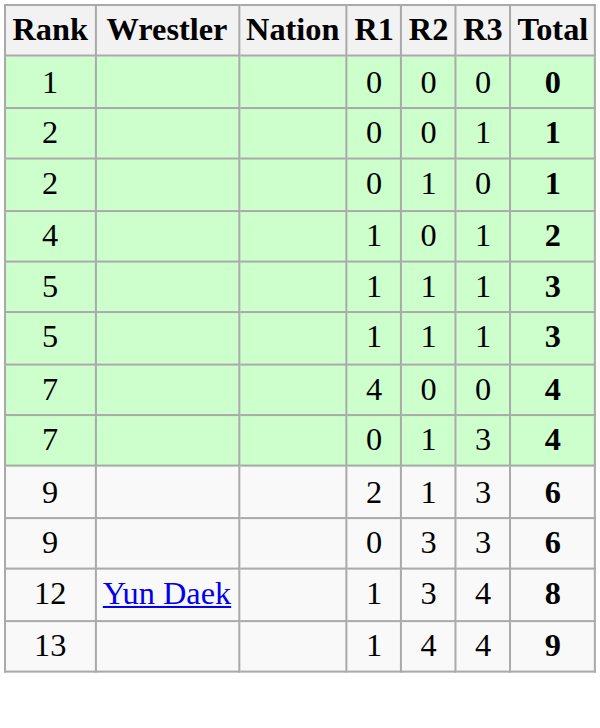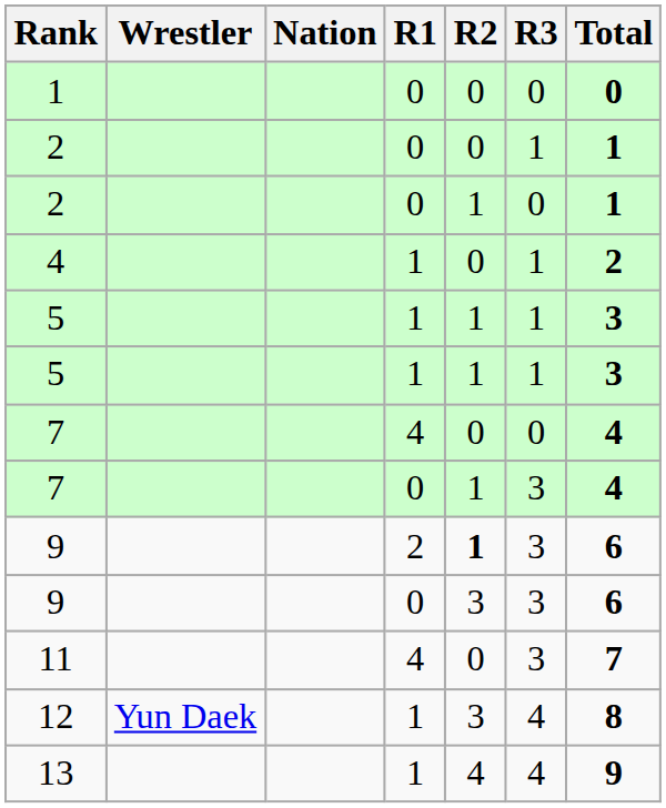 <table class="wikitable sortable" style="text-align:center;">
 <tr>
 <th>Rank</th>
 <th>Wrestler</th>
 <th>Nation</th>
 <th>R1</th>
 <th>R2</th>
 <th>R3</th>
 <th>Total</th>
 </tr>
 <tr style="background:#cfc;">
 <td>1</td>
 <td align=left></td>
 <td align=left></td>
 <td>0</td>
 <td>0</td>
 <td>0</td>
 <td><strong>0</strong></td>
 </tr>
 <tr style="background:#cfc;">
 <td>2</td>
 <td align=left></td>
 <td align=left></td>
 <td>0</td>
 <td>0</td>
 <td>1</td>
 <td><strong>1</strong></td>
 </tr>
 <tr style="background:#cfc;">
 <td>2</td>
 <td align=left></td>
 <td align=left></td>
 <td>0</td>
 <td>1</td>
 <td>0</td>
 <td><strong>1</strong></td>
 </tr>
 <tr style="background:#cfc;">
 <td>4</td>
 <td align=left></td>
 <td align=left></td>
 <td>1</td>
 <td>0</td>
 <td>1</td>
 <td><strong>2</strong></td>
 </tr>
 <tr style="background:#cfc;">
 <td>5</td>
 <td align=left></td>
 <td align=left></td>
 <td>1</td>
 <td>1</td>
 <td>1</td>
 <td><strong>3</strong></td>
 </tr>
 <tr style="background:#cfc;">
 <td>5</td>
 <td align=left></td>
 <td align=left></td>
 <td>1</td>
 <td>1</td>
 <td>1</td>
 <td><strong>3</strong></td>
 </tr>
 <tr style="background:#cfc;">
 <td>7</td>
 <td align=left></td>
 <td align=left></td>
 <td>4</td>
 <td>0</td>
 <td>0</td>
 <td><strong>4</strong></td>
 </tr>
 <tr style="background:#cfc;">
 <td>7</td>
 <td align=left></td>
 <td align=left></td>
 <td>0</td>
 <td>1</td>
 <td>3</td>
 <td><strong>4</strong></td>
 </tr>
 <tr>
 <td>9</td>
 <td align=left></td>
 <td align=left></td>
 <td>2</td>
-<td>1</td>
+<td><strong>1</strong></td>
 <td>3</td>
 <td><strong>6</strong></td>
 </tr>
 <tr>
 <td>9</td>
 <td align=left></td>
 <td align=left></td>
 <td>0</td>
 <td>3</td>
 <td>3</td>
 <td><strong>6</strong></td>
+</tr>
+<tr>
+<td>11</td>
+<td align=left></td>
+<td align=left></td>
+<td>4</td>
+<td>0</td>
+<td>3</td>
+<td><strong>7</strong></td>
 </tr>
 <tr>
 <td>12</td>
 <td align=left><a href='#'>Yun Daek</a></td>
 <td align=left></td>
 <td>1</td>
 <td>3</td>
 <td>4</td>
 <td><strong>8</strong></td>
 </tr>
 <tr>
 <td>13</td>
 <td align=left></td>
 <td align=left></td>
 <td>1</td>
 <td>4</td>
 <td>4</td>
 <td><strong>9</strong></td>
 </tr>
 </table>
